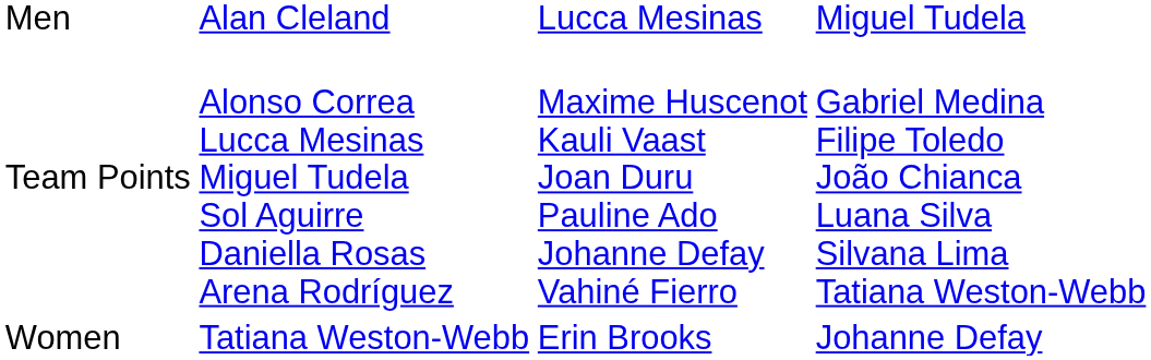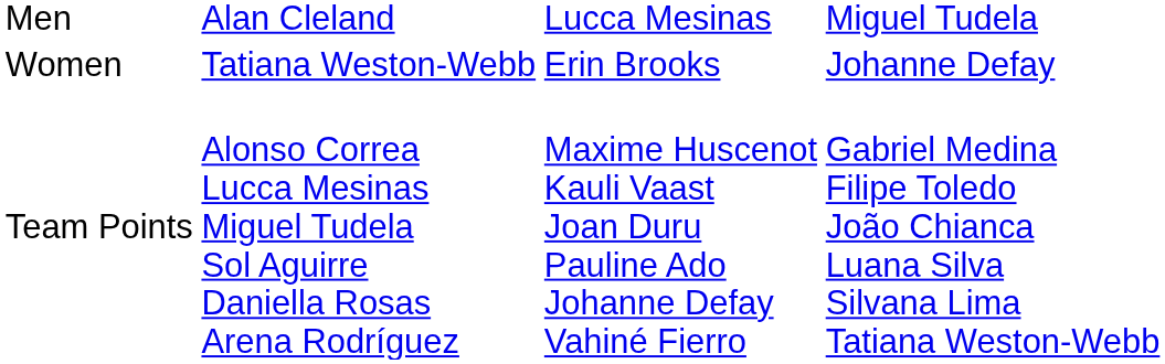 <table>
 <tr>
 <td>Men</td>
 <td><a href='#'>Alan Cleland</a><br></td>
 <td><a href='#'>Lucca Mesinas</a><br></td>
 <td><a href='#'>Miguel Tudela</a><br></td>
 </tr>
 <tr>
+<td>Women</td>
+<td><a href='#'>Tatiana Weston-Webb</a><br></td>
+<td><a href='#'>Erin Brooks</a><br></td>
+<td><a href='#'>Johanne Defay</a><br></td>
+</tr>
+<tr>
 <td>Team Points</td>
 <td><br><a href='#'>Alonso Correa</a><br><a href='#'>Lucca Mesinas</a><br><a href='#'>Miguel Tudela</a><br><a href='#'>Sol Aguirre</a><br><a href='#'>Daniella Rosas</a><br><a href='#'>Arena Rodríguez</a></td>
 <td><br><a href='#'>Maxime Huscenot</a><br><a href='#'>Kauli Vaast</a><br><a href='#'>Joan Duru</a><br><a href='#'>Pauline Ado</a><br><a href='#'>Johanne Defay</a><br><a href='#'>Vahiné Fierro</a></td>
 <td><br><a href='#'>Gabriel Medina</a><br><a href='#'>Filipe Toledo</a><br><a href='#'>João Chianca</a><br><a href='#'>Luana Silva</a><br><a href='#'>Silvana Lima</a><br><a href='#'>Tatiana Weston-Webb</a></td>
 </tr>
-<tr>
-<td>Women</td>
-<td><a href='#'>Tatiana Weston-Webb</a><br></td>
-<td><a href='#'>Erin Brooks</a><br></td>
-<td><a href='#'>Johanne Defay</a><br></td>
-</tr>
 </table>
